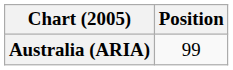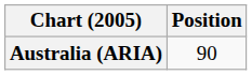 <table class="wikitable plainrowheaders" style="text-align:center">
 <tr>
 <th scope="col">Chart (2005)</th>
 <th scope="col">Position</th>
 </tr>
 <tr>
 <th scope="row">Australia (ARIA)</th>
-<td>99</td>
+<td>90</td>
 </tr>
 </table>
